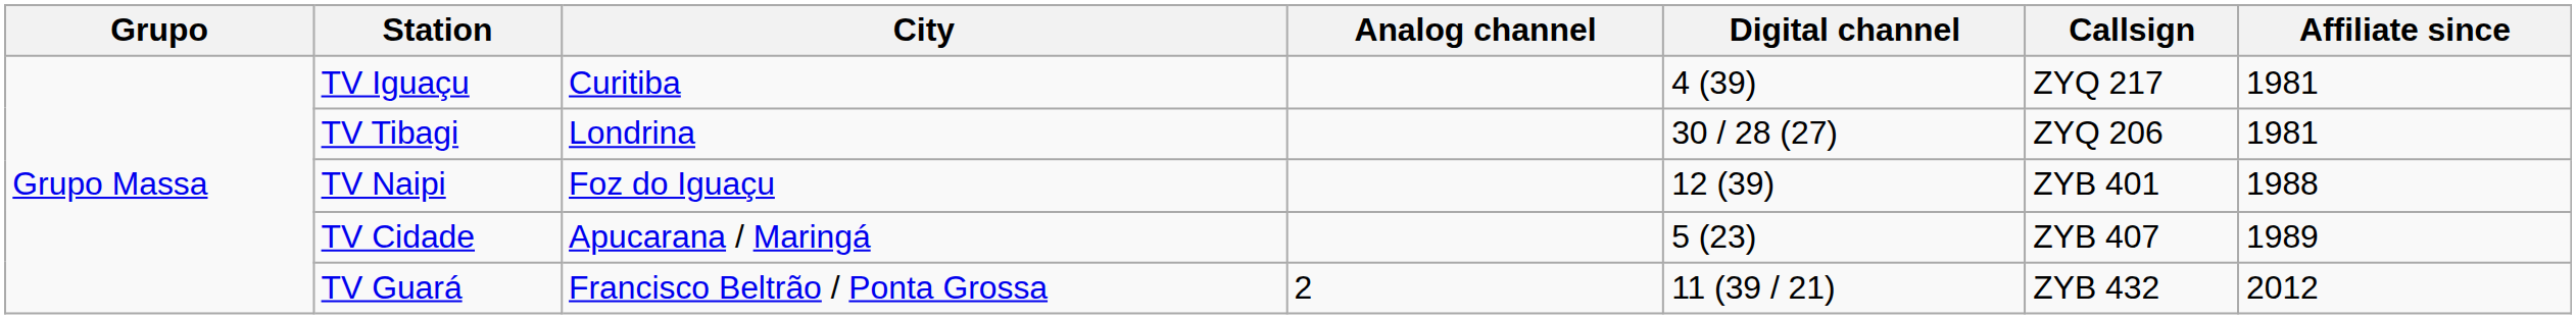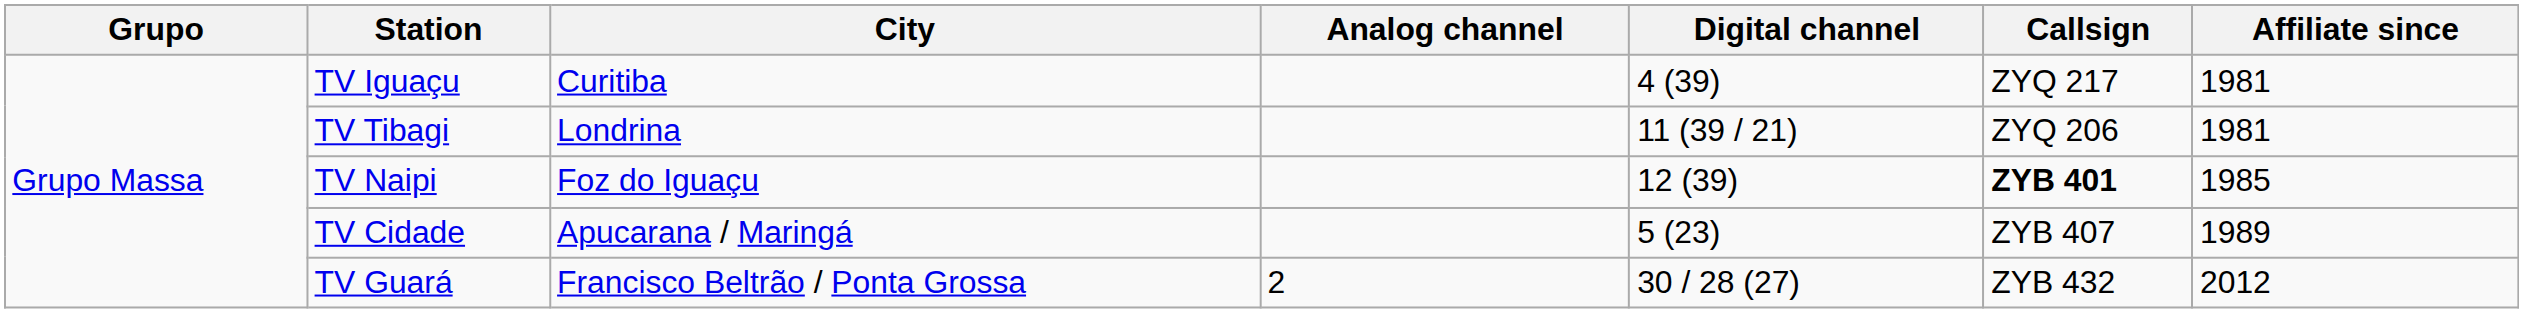 <table class = "wikitable" style = "width: 100%">
 <tr>
 <th>Grupo</th>
 <th>Station</th>
 <th>City</th>
 <th>Analog channel</th>
 <th>Digital channel</th>
 <th>Callsign</th>
 <th>Affiliate since</th>
 </tr>
 <tr>
 <td rowspan = "5"><a href='#'>Grupo Massa</a></td>
 <td><a href='#'>TV Iguaçu</a></td>
 <td><a href='#'>Curitiba</a></td>
 <td></td>
 <td>4 (39)</td>
 <td>ZYQ 217</td>
 <td>1981</td>
 </tr>
 <tr>
 <td><a href='#'>TV Tibagi</a></td>
 <td><a href='#'>Londrina</a></td>
 <td></td>
-<td>30 / 28 (27)</td>
+<td>11 (39 / 21)</td>
 <td>ZYQ 206</td>
 <td>1981</td>
 </tr>
 <tr>
 <td><a href='#'>TV Naipi</a></td>
 <td><a href='#'>Foz do Iguaçu</a></td>
 <td></td>
 <td>12 (39)</td>
-<td>ZYB 401</td>
-<td>1988</td>
+<td><strong>ZYB 401</strong></td>
+<td>1985</td>
 </tr>
 <tr>
 <td><a href='#'>TV Cidade</a></td>
 <td><a href='#'>Apucarana</a> / <a href='#'>Maringá</a></td>
 <td></td>
 <td>5 (23)</td>
 <td>ZYB 407</td>
 <td>1989</td>
 </tr>
 <tr>
 <td><a href='#'>TV Guará</a></td>
 <td><a href='#'>Francisco Beltrão</a> / <a href='#'>Ponta Grossa</a></td>
 <td>2</td>
-<td>11 (39 / 21)</td>
+<td>30 / 28 (27)</td>
 <td>ZYB 432</td>
 <td>2012</td>
 </tr>
 </table>
